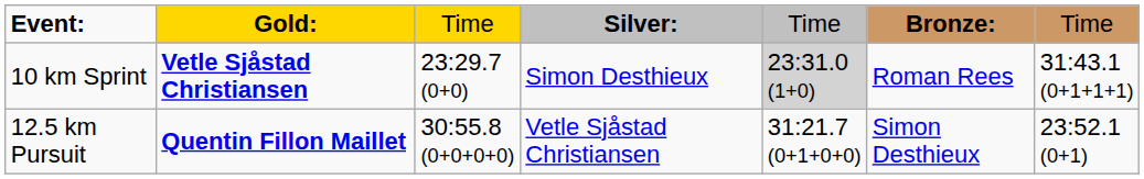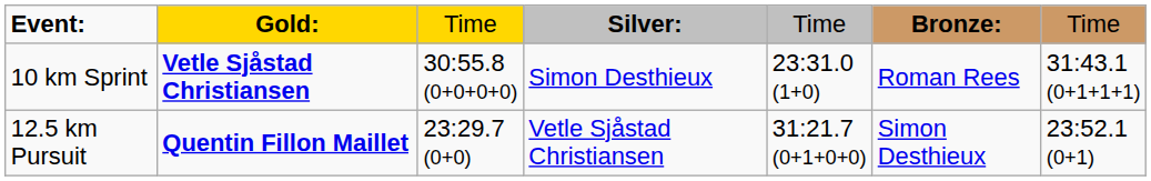 <table class="wikitable" width=85%>
 <tr>
 <td><strong>Event:</strong></td>
 <td style="text-align:center;background-color:gold;"><strong>Gold:</strong></td>
 <td style="text-align:center;background-color:gold;">Time</td>
 <td style="text-align:center;background-color:silver;"><strong>Silver:</strong></td>
 <td style="text-align:center;background-color:silver;">Time</td>
 <td style="text-align:center;background-color:#CC9966;"><strong>Bronze:</strong></td>
 <td style="text-align:center;background-color:#CC9966;">Time</td>
 </tr>
 <tr>
 <td>10 km Sprint</td>
 <td><strong><a href='#'>Vetle Sjåstad Christiansen</a></strong><br><small></small></td>
-<td>23:29.7<br><small>(0+0)</small></td>
+<td>30:55.8<br><small>(0+0+0+0)</small></td>
 <td><a href='#'>Simon Desthieux</a><br><small></small></td>
-<td style="background: lightgrey;">23:31.0<br><small>(1+0)</small></td>
+<td>23:31.0<br><small>(1+0)</small></td>
 <td><a href='#'>Roman Rees</a><br><small></small></td>
 <td>31:43.1<br><small>(0+1+1+1)</small></td>
 </tr>
 <tr>
 <td>12.5 km Pursuit</td>
 <td><strong><a href='#'>Quentin Fillon Maillet</a></strong><br><small></small></td>
-<td>30:55.8<br><small>(0+0+0+0)</small></td>
+<td>23:29.7<br><small>(0+0)</small></td>
 <td><a href='#'>Vetle Sjåstad Christiansen</a><br><small></small></td>
 <td>31:21.7<br><small>(0+1+0+0)</small></td>
 <td><a href='#'>Simon Desthieux</a><br><small></small></td>
 <td>23:52.1<br><small>(0+1)</small></td>
 </tr>
 </table>
